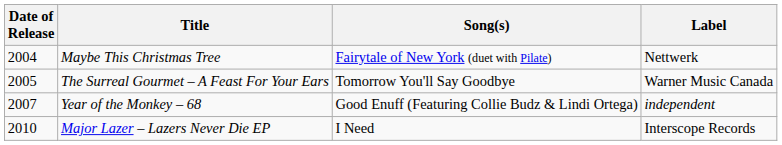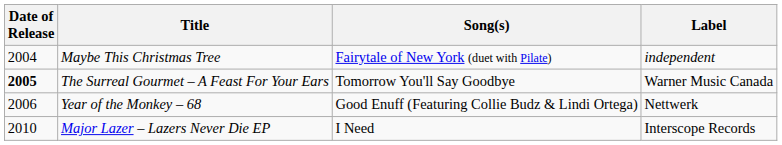 <table class="wikitable" style="font-size: 95%;">
 <tr>
 <th>Date of<br>Release</th>
 <th>Title</th>
 <th>Song(s)</th>
 <th>Label</th>
 </tr>
 <tr>
 <td>2004</td>
 <td><em>Maybe This Christmas Tree</em></td>
 <td><a href='#'>Fairytale of New York</a> <small>(duet with <a href='#'>Pilate</a>)</small></td>
-<td>Nettwerk</td>
+<td><em>independent</em></td>
 </tr>
 <tr>
-<td>2005</td>
+<td><strong>2005</strong></td>
 <td><em>The Surreal Gourmet – A Feast For Your Ears</em></td>
 <td>Tomorrow You'll Say Goodbye</td>
 <td>Warner Music Canada</td>
 </tr>
 <tr>
-<td>2007</td>
+<td>2006</td>
 <td><em>Year of the Monkey – 68</em></td>
 <td>Good Enuff (Featuring Collie Budz & Lindi Ortega)</td>
-<td><em>independent</em></td>
+<td>Nettwerk</td>
 </tr>
 <tr>
 <td>2010</td>
 <td><em><a href='#'>Major Lazer</a> – Lazers Never Die EP</em></td>
 <td>I Need</td>
 <td>Interscope Records</td>
 </tr>
 </table>
